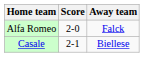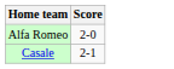 <table class="wikitable" style="text-align: center">
 <tr>
 <th>Home team</th>
 <th>Score</th>
-<th>Away team</th>
 </tr>
 <tr>
 <td bgcolor="ccffcc">Alfa Romeo</td>
 <td>2-0</td>
-<td><a href='#'>Falck</a></td>
 </tr>
 <tr>
 <td bgcolor="ccffcc"><a href='#'>Casale</a></td>
 <td>2-1</td>
-<td><a href='#'>Biellese</a></td>
 </tr>
 </table>
